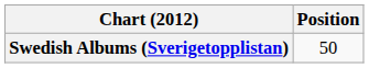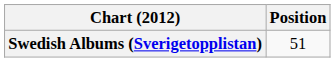 <table class="wikitable plainrowheaders">
 <tr>
 <th>Chart (2012)</th>
 <th>Position</th>
 </tr>
 <tr>
 <th scope="row">Swedish Albums (<a href='#'>Sverigetopplistan</a>)</th>
-<td style="text-align:center">50</td>
+<td style="text-align:center">51</td>
 </tr>
 </table>
